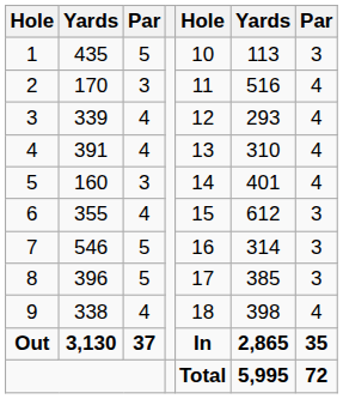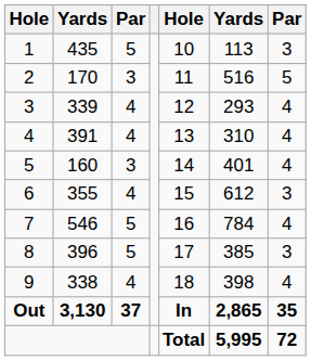 <table class=wikitable>
 <tr>
 <th>Hole</th>
 <th>Yards</th>
 <th>Par</th>
 <th></th>
 <th>Hole</th>
 <th>Yards</th>
 <th>Par</th>
 </tr>
 <tr>
 <td align=center>1</td>
 <td align="center">435</td>
 <td align="center">5</td>
 <td rowspan="10"></td>
 <td align=center>10</td>
 <td align="center">113</td>
 <td align="center">3</td>
 </tr>
 <tr>
 <td align=center>2</td>
 <td align="center">170</td>
 <td align="center">3</td>
 <td align="center">11</td>
 <td align="center">516</td>
-<td align="center">4</td>
+<td align="center">5</td>
 </tr>
 <tr>
 <td align=center>3</td>
 <td align="center">339</td>
 <td align="center">4</td>
 <td align="center">12</td>
 <td align="center">293</td>
 <td align="center">4</td>
 </tr>
 <tr>
 <td align=center>4</td>
 <td align="center">391</td>
 <td align="center">4</td>
 <td align="center">13</td>
 <td align="center">310</td>
 <td align="center">4</td>
 </tr>
 <tr>
 <td align=center>5</td>
 <td align="center">160</td>
 <td align="center">3</td>
 <td align="center">14</td>
 <td align="center">401</td>
 <td align="center">4</td>
 </tr>
 <tr>
 <td align=center>6</td>
 <td align="center">355</td>
 <td align="center">4</td>
 <td align=center>15</td>
 <td align="center">612</td>
 <td align="center">3</td>
 </tr>
 <tr>
 <td align=center>7</td>
 <td align="center">546</td>
 <td align="center">5</td>
 <td align="center">16</td>
-<td align="center">314</td>
-<td align="center">3</td>
+<td align="center">784</td>
+<td align="center">4</td>
 </tr>
 <tr>
 <td align=center>8</td>
 <td align="center">396</td>
 <td align="center">5</td>
 <td align="center">17</td>
 <td align="center">385</td>
 <td align="center">3</td>
 </tr>
 <tr>
 <td align=center>9</td>
 <td align="center">338</td>
 <td align="center">4</td>
 <td align=center>18</td>
 <td align="center">398</td>
 <td align="center">4</td>
 </tr>
 <tr>
 <td align="center"><strong>Out</strong></td>
 <td align=center><strong>3,130</strong></td>
 <td align="center"><strong>37</strong></td>
 <td align="center"><strong>In</strong></td>
 <td align=center><strong>2,865</strong></td>
 <td align=center><strong>35</strong></td>
 </tr>
 <tr>
 <td colspan="3"></td>
 <td></td>
 <td align="center"><strong>Total</strong></td>
 <td align=center><strong>5,995</strong></td>
 <td align=center><strong>72</strong></td>
 </tr>
 </table>
